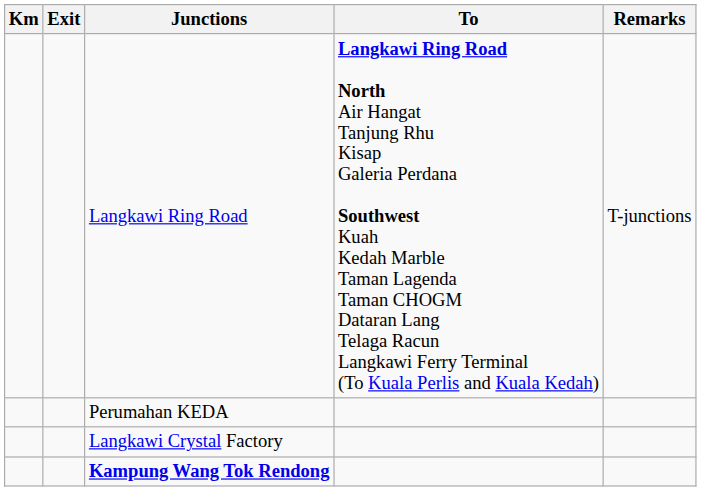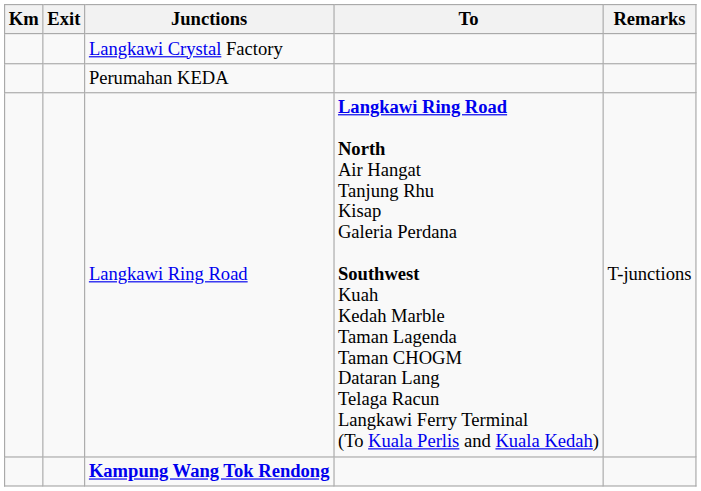 <table class="wikitable">
 <tr>
 <th>Km</th>
 <th>Exit</th>
 <th>Junctions</th>
 <th>To</th>
 <th>Remarks</th>
 </tr>
 <tr>
 <td></td>
 <td></td>
-<td><a href='#'>Langkawi Ring Road</a></td>
-<td> <strong><a href='#'>Langkawi Ring Road</a></strong><br><br><strong>North</strong><br> Air Hangat<br> Tanjung Rhu<br> Kisap<br>Galeria Perdana<br><br><strong>Southwest</strong><br> Kuah<br>Kedah Marble<br>Taman Lagenda<br>Taman CHOGM<br>Dataran Lang<br>Telaga Racun<br>Langkawi Ferry Terminal <br>(To <a href='#'>Kuala Perlis</a> and <a href='#'>Kuala Kedah</a>)</td>
-<td>T-junctions</td>
+<td><a href='#'>Langkawi Crystal</a> Factory</td>
+<td></td>
+<td></td>
 </tr>
 <tr>
 <td></td>
 <td></td>
 <td>Perumahan KEDA</td>
 <td></td>
 <td></td>
 </tr>
 <tr>
 <td></td>
 <td></td>
-<td><a href='#'>Langkawi Crystal</a> Factory</td>
-<td></td>
-<td></td>
+<td><a href='#'>Langkawi Ring Road</a></td>
+<td> <strong><a href='#'>Langkawi Ring Road</a></strong><br><br><strong>North</strong><br> Air Hangat<br> Tanjung Rhu<br> Kisap<br>Galeria Perdana<br><br><strong>Southwest</strong><br> Kuah<br>Kedah Marble<br>Taman Lagenda<br>Taman CHOGM<br>Dataran Lang<br>Telaga Racun<br>Langkawi Ferry Terminal <br>(To <a href='#'>Kuala Perlis</a> and <a href='#'>Kuala Kedah</a>)</td>
+<td>T-junctions</td>
 </tr>
 <tr>
 <td></td>
 <td></td>
 <td><strong><a href='#'>Kampung Wang Tok Rendong</a></strong></td>
 <td></td>
 <td></td>
 </tr>
 </table>
